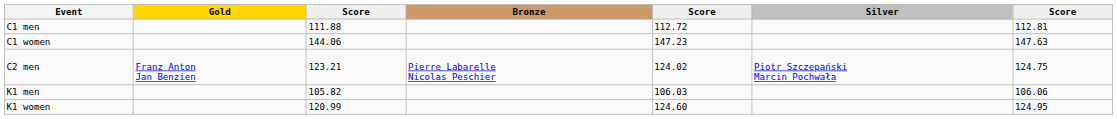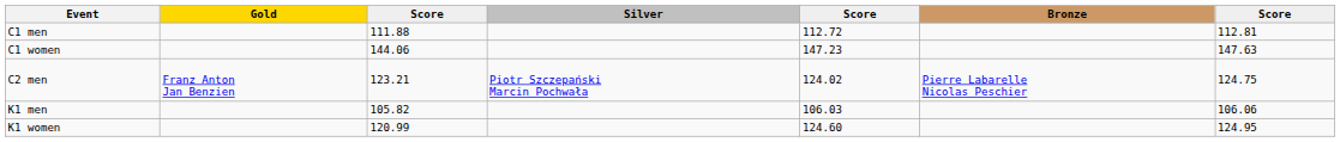 <table class="wikitable" width=100%>
 <tr>
 <th>Event</th>
 <td align=center bgcolor="gold"><strong>Gold</strong></td>
 <td align=center bgcolor="EFEFEF"><strong>Score</strong></td>
+<td align=center bgcolor="silver"><strong>Silver</strong></td>
+<td align=center bgcolor="EFEFEF"><strong>Score</strong></td>
 <td align=center bgcolor="CC9966"><strong>Bronze</strong></td>
-<td align=center bgcolor="EFEFEF"><strong>Score</strong></td>
-<td align=center bgcolor="silver"><strong>Silver</strong></td>
 <td align=center bgcolor="EFEFEF"><strong>Score</strong></td>
 </tr>
 <tr>
 <td>C1 men</td>
 <td></td>
 <td>111.88</td>
 <td></td>
 <td>112.72</td>
 <td></td>
 <td>112.81</td>
 </tr>
 <tr>
 <td>C1 women</td>
 <td></td>
 <td>144.06</td>
 <td></td>
 <td>147.23</td>
 <td></td>
 <td>147.63</td>
 </tr>
 <tr>
 <td>C2 men</td>
 <td><br><a href='#'>Franz Anton</a><br><a href='#'>Jan Benzien</a></td>
 <td>123.21</td>
+<td><br><a href='#'>Piotr Szczepański</a><br><a href='#'>Marcin Pochwała</a></td>
+<td>124.02</td>
 <td><br><a href='#'>Pierre Labarelle</a><br><a href='#'>Nicolas Peschier</a></td>
-<td>124.02</td>
-<td><br><a href='#'>Piotr Szczepański</a><br><a href='#'>Marcin Pochwała</a></td>
 <td>124.75</td>
 </tr>
 <tr>
 <td>K1 men</td>
 <td></td>
 <td>105.82</td>
 <td></td>
 <td>106.03</td>
 <td></td>
 <td>106.06</td>
 </tr>
 <tr>
 <td>K1 women</td>
 <td></td>
 <td>120.99</td>
 <td></td>
 <td>124.60</td>
 <td></td>
 <td>124.95</td>
 </tr>
 </table>
